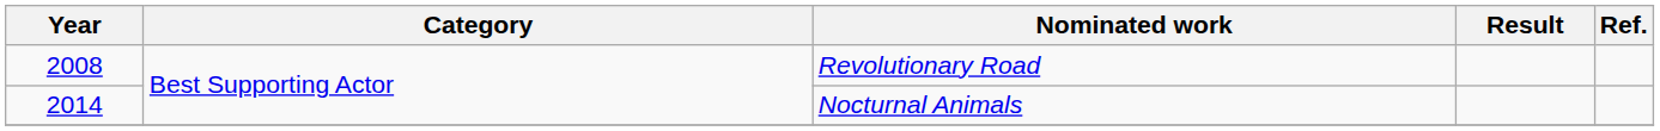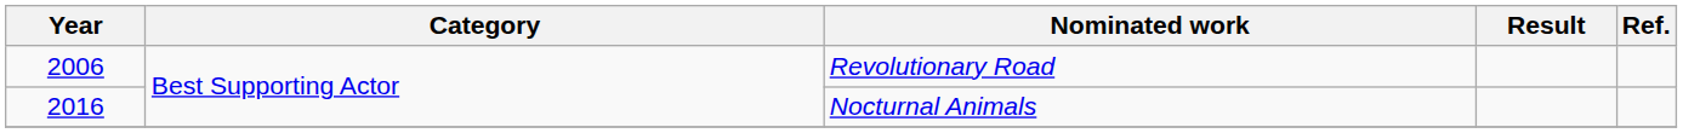 <table class=wikitable>
 <tr>
 <th scope="col" style="width:5em;">Year</th>
 <th scope="col" style="width:26em;">Category</th>
 <th scope="col" style="width:25em;">Nominated work</th>
 <th scope="col" style="width:5em;">Result</th>
 <th>Ref.</th>
 </tr>
 <tr>
-<td style="text-align:center;"><a href='#'>2008</a></td>
+<td style="text-align:center;"><a href='#'>2006</a></td>
 <td rowspan=2><a href='#'>Best Supporting Actor</a></td>
 <td><em><a href='#'>Revolutionary Road</a></em></td>
 <td></td>
 <td></td>
 </tr>
 <tr>
-<td style="text-align:center;"><a href='#'>2014</a></td>
+<td style="text-align:center;"><a href='#'>2016</a></td>
 <td><em><a href='#'>Nocturnal Animals</a></em></td>
 <td></td>
 <td></td>
 </tr>
 <tr>
 </tr>
 </table>
